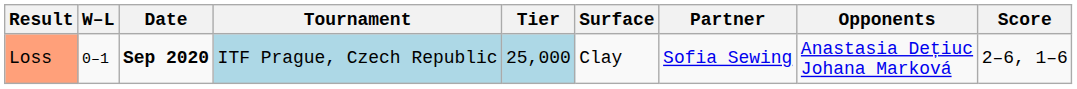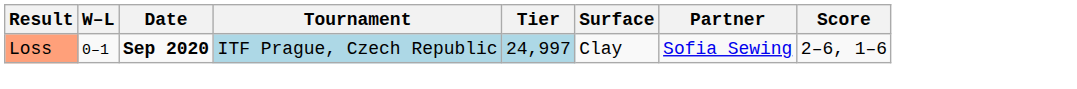 <table class="sortable wikitable">
 <tr>
 <th>Result</th>
 <th class="unsortable">W–L</th>
 <th>Date</th>
 <th>Tournament</th>
 <th>Tier</th>
 <th>Surface</th>
 <th>Partner</th>
-<th>Opponents</th>
 <th class="unsortable">Score</th>
 </tr>
 <tr>
 <td bgcolor=ffa07a>Loss</td>
 <td><small>0–1</small></td>
 <td><strong>Sep 2020</strong></td>
 <td bgcolor=lightblue>ITF Prague, Czech Republic</td>
-<td bgcolor=lightblue>25,000</td>
+<td bgcolor=lightblue>24,997</td>
 <td>Clay</td>
 <td> <a href='#'>Sofia Sewing</a></td>
-<td> <a href='#'>Anastasia Dețiuc</a> <br>  <a href='#'>Johana Marková</a></td>
 <td>2–6, 1–6</td>
 </tr>
 </table>
